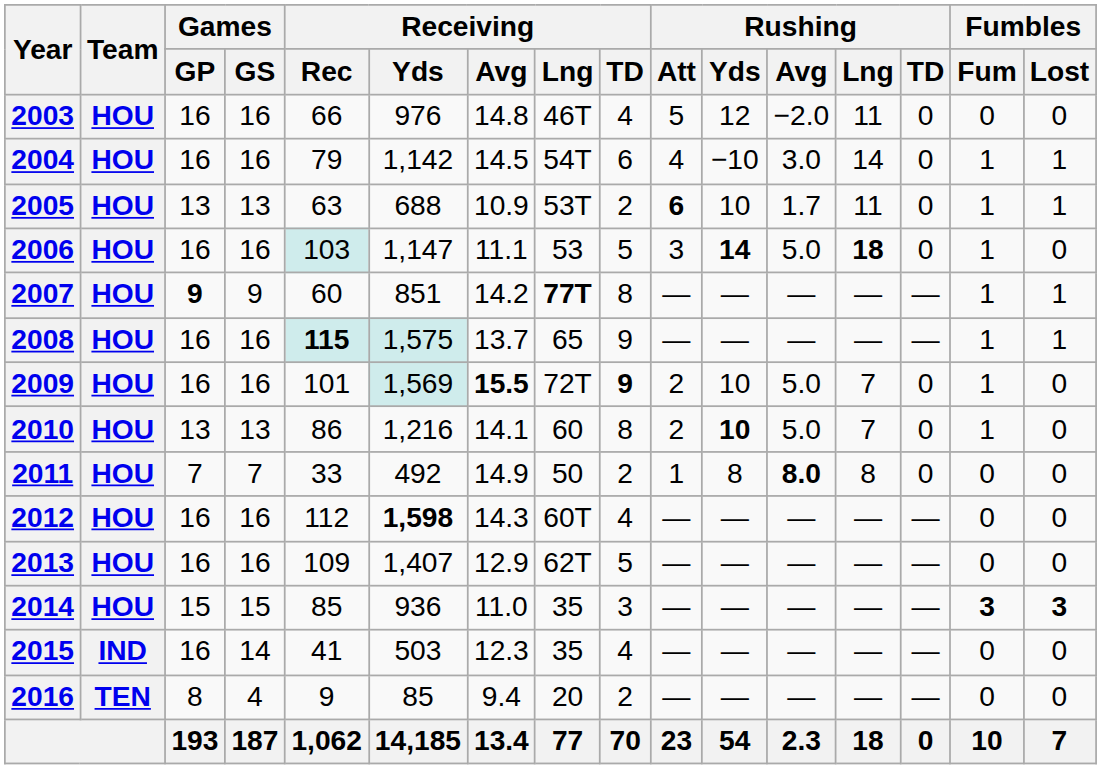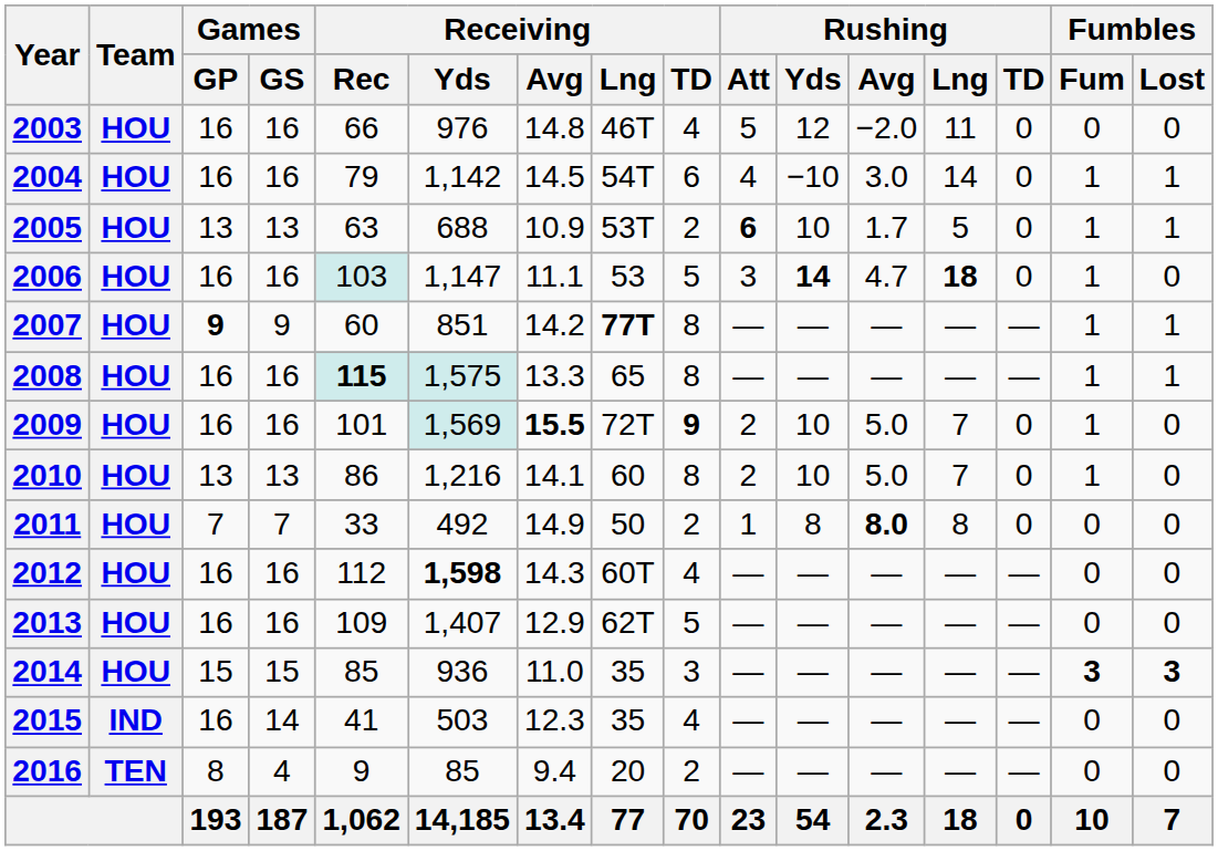 <table class=wikitable style="text-align:center;">
 <tr>
 <th rowspan="2">Year</th>
 <th rowspan="2">Team</th>
 <th colspan="2">Games</th>
 <th colspan="5">Receiving</th>
 <th colspan="5">Rushing</th>
 <th colspan="2">Fumbles</th>
 </tr>
 <tr>
 <th>GP</th>
 <th>GS</th>
 <th>Rec</th>
 <th>Yds</th>
 <th>Avg</th>
 <th>Lng</th>
 <th>TD</th>
 <th>Att</th>
 <th>Yds</th>
 <th>Avg</th>
 <th>Lng</th>
 <th>TD</th>
 <th>Fum</th>
 <th>Lost</th>
 </tr>
 <tr>
 <th><a href='#'>2003</a></th>
 <th><a href='#'>HOU</a></th>
 <td>16</td>
 <td>16</td>
 <td>66</td>
 <td>976</td>
 <td>14.8</td>
 <td>46T</td>
 <td>4</td>
 <td>5</td>
 <td>12</td>
 <td>−2.0</td>
 <td>11</td>
 <td>0</td>
 <td>0</td>
 <td>0</td>
 </tr>
 <tr>
 <th><a href='#'>2004</a></th>
 <th><a href='#'>HOU</a></th>
 <td>16</td>
 <td>16</td>
 <td>79</td>
 <td>1,142</td>
 <td>14.5</td>
 <td>54T</td>
 <td>6</td>
 <td>4</td>
 <td>−10</td>
 <td>3.0</td>
 <td>14</td>
 <td>0</td>
 <td>1</td>
 <td>1</td>
 </tr>
 <tr>
 <th><a href='#'>2005</a></th>
 <th><a href='#'>HOU</a></th>
 <td>13</td>
 <td>13</td>
 <td>63</td>
 <td>688</td>
 <td>10.9</td>
 <td>53T</td>
 <td>2</td>
 <td><strong>6</strong></td>
 <td>10</td>
 <td>1.7</td>
-<td>11</td>
+<td>5</td>
 <td>0</td>
 <td>1</td>
 <td>1</td>
 </tr>
 <tr>
 <th><a href='#'>2006</a></th>
 <th><a href='#'>HOU</a></th>
 <td>16</td>
 <td>16</td>
 <td style="background:#cfecec;">103</td>
 <td>1,147</td>
 <td>11.1</td>
 <td>53</td>
 <td>5</td>
 <td>3</td>
 <td><strong>14</strong></td>
-<td>5.0</td>
+<td>4.7</td>
 <td><strong>18</strong></td>
 <td>0</td>
 <td>1</td>
 <td>0</td>
 </tr>
 <tr>
 <th><a href='#'>2007</a></th>
 <th><a href='#'>HOU</a></th>
 <td><strong>9</strong></td>
 <td>9</td>
 <td>60</td>
 <td>851</td>
 <td>14.2</td>
 <td><strong>77T</strong></td>
 <td>8</td>
 <td>—</td>
 <td>—</td>
 <td>—</td>
 <td>—</td>
 <td>—</td>
 <td>1</td>
 <td>1</td>
 </tr>
 <tr>
 <th><a href='#'>2008</a></th>
 <th><a href='#'>HOU</a></th>
 <td>16</td>
 <td>16</td>
 <td style="background:#cfecec;"><strong>115</strong></td>
 <td style="background:#cfecec;">1,575</td>
-<td>13.7</td>
+<td>13.3</td>
 <td>65</td>
-<td>9</td>
+<td>8</td>
 <td>—</td>
 <td>—</td>
 <td>—</td>
 <td>—</td>
 <td>—</td>
 <td>1</td>
 <td>1</td>
 </tr>
 <tr>
 <th><a href='#'>2009</a></th>
 <th><a href='#'>HOU</a></th>
 <td>16</td>
 <td>16</td>
 <td>101</td>
 <td style="background:#cfecec;">1,569</td>
 <td><strong>15.5</strong></td>
 <td>72T</td>
 <td><strong>9</strong></td>
 <td>2</td>
 <td>10</td>
 <td>5.0</td>
 <td>7</td>
 <td>0</td>
 <td>1</td>
 <td>0</td>
 </tr>
 <tr>
 <th><a href='#'>2010</a></th>
 <th><a href='#'>HOU</a></th>
 <td>13</td>
 <td>13</td>
 <td>86</td>
 <td>1,216</td>
 <td>14.1</td>
 <td>60</td>
 <td>8</td>
 <td>2</td>
-<td><strong>10</strong></td>
+<td>10</td>
 <td>5.0</td>
 <td>7</td>
 <td>0</td>
 <td>1</td>
 <td>0</td>
 </tr>
 <tr>
 <th><a href='#'>2011</a></th>
 <th><a href='#'>HOU</a></th>
 <td>7</td>
 <td>7</td>
 <td>33</td>
 <td>492</td>
 <td>14.9</td>
 <td>50</td>
 <td>2</td>
 <td>1</td>
 <td>8</td>
 <td><strong>8.0</strong></td>
 <td>8</td>
 <td>0</td>
 <td>0</td>
 <td>0</td>
 </tr>
 <tr>
 <th><a href='#'>2012</a></th>
 <th><a href='#'>HOU</a></th>
 <td>16</td>
 <td>16</td>
 <td>112</td>
 <td><strong>1,598</strong></td>
 <td>14.3</td>
 <td>60T</td>
 <td>4</td>
 <td>—</td>
 <td>—</td>
 <td>—</td>
 <td>—</td>
 <td>—</td>
 <td>0</td>
 <td>0</td>
 </tr>
 <tr>
 <th><a href='#'>2013</a></th>
 <th><a href='#'>HOU</a></th>
 <td>16</td>
 <td>16</td>
 <td>109</td>
 <td>1,407</td>
 <td>12.9</td>
 <td>62T</td>
 <td>5</td>
 <td>—</td>
 <td>—</td>
 <td>—</td>
 <td>—</td>
 <td>—</td>
 <td>0</td>
 <td>0</td>
 </tr>
 <tr>
 <th><a href='#'>2014</a></th>
 <th><a href='#'>HOU</a></th>
 <td>15</td>
 <td>15</td>
 <td>85</td>
 <td>936</td>
 <td>11.0</td>
 <td>35</td>
 <td>3</td>
 <td>—</td>
 <td>—</td>
 <td>—</td>
 <td>—</td>
 <td>—</td>
 <td><strong>3</strong></td>
 <td><strong>3</strong></td>
 </tr>
 <tr>
 <th><a href='#'>2015</a></th>
 <th><a href='#'>IND</a></th>
 <td>16</td>
 <td>14</td>
 <td>41</td>
 <td>503</td>
 <td>12.3</td>
 <td>35</td>
 <td>4</td>
 <td>—</td>
 <td>—</td>
 <td>—</td>
 <td>—</td>
 <td>—</td>
 <td>0</td>
 <td>0</td>
 </tr>
 <tr>
 <th><a href='#'>2016</a></th>
 <th><a href='#'>TEN</a></th>
 <td>8</td>
 <td>4</td>
 <td>9</td>
 <td>85</td>
 <td>9.4</td>
 <td>20</td>
 <td>2</td>
 <td>—</td>
 <td>—</td>
 <td>—</td>
 <td>—</td>
 <td>—</td>
 <td>0</td>
 <td>0</td>
 </tr>
 <tr>
 <th colspan="2"></th>
 <th>193</th>
 <th>187</th>
 <th>1,062</th>
 <th>14,185</th>
 <th>13.4</th>
 <th>77</th>
 <th>70</th>
 <th>23</th>
 <th>54</th>
 <th>2.3</th>
 <th>18</th>
 <th>0</th>
 <th>10</th>
 <th>7</th>
 </tr>
 </table>
